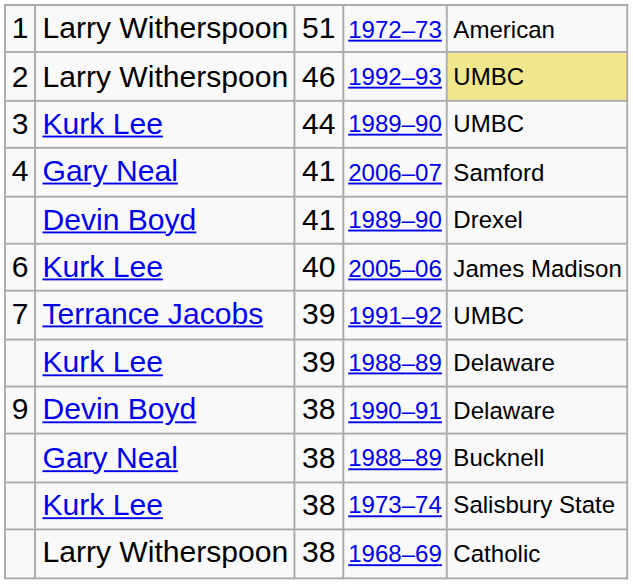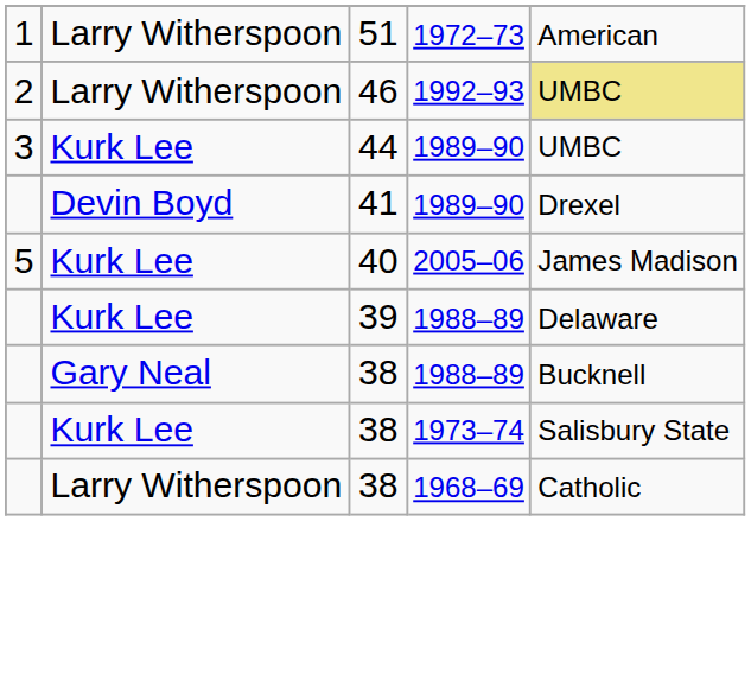 <table class="wikitable">
 <tr>
 </tr>
 <tr>
 <td>1</td>
 <td>Larry Witherspoon</td>
 <td>51</td>
 <td style="font-size:80%;"><a href='#'>1972–73</a></td>
 <td style="font-size:80%;">American</td>
 </tr>
 <tr>
 <td>2</td>
 <td>Larry Witherspoon</td>
 <td>46</td>
 <td style="font-size:80%;"><a href='#'>1992–93</a></td>
 <td style="background: khaki; font-size:80%;">UMBC</td>
 </tr>
 <tr>
 <td>3</td>
 <td><a href='#'>Kurk Lee</a></td>
 <td>44</td>
 <td style="font-size:80%;"><a href='#'>1989–90</a></td>
 <td style="font-size:80%;">UMBC</td>
 </tr>
 <tr>
-<td>4</td>
-<td><a href='#'>Gary Neal</a></td>
-<td>41</td>
-<td style="font-size:80%;"><a href='#'>2006–07</a></td>
-<td style="font-size:80%;">Samford</td>
-</tr>
-<tr>
 <td></td>
 <td><a href='#'>Devin Boyd</a></td>
 <td>41</td>
 <td style="font-size:80%;"><a href='#'>1989–90</a></td>
 <td style="font-size:80%;">Drexel</td>
 </tr>
 <tr>
-<td>6</td>
+<td>5</td>
 <td><a href='#'>Kurk Lee</a></td>
 <td>40</td>
 <td style="font-size:80%;"><a href='#'>2005–06</a></td>
 <td style="font-size:80%;">James Madison</td>
 </tr>
 <tr>
-<td>7</td>
-<td><a href='#'>Terrance Jacobs</a></td>
-<td>39</td>
-<td style="font-size:80%;"><a href='#'>1991–92</a></td>
-<td style="font-size:80%;">UMBC</td>
-</tr>
-<tr>
 <td></td>
 <td><a href='#'>Kurk Lee</a></td>
 <td>39</td>
 <td style="font-size:80%;"><a href='#'>1988–89</a></td>
-<td style="font-size:80%;">Delaware</td>
-</tr>
-<tr>
-<td>9</td>
-<td><a href='#'>Devin Boyd</a></td>
-<td>38</td>
-<td style="font-size:80%;"><a href='#'>1990–91</a></td>
 <td style="font-size:80%;">Delaware</td>
 </tr>
 <tr>
 <td></td>
 <td><a href='#'>Gary Neal</a></td>
 <td>38</td>
 <td style="font-size:80%;"><a href='#'>1988–89</a></td>
 <td style="font-size:80%;">Bucknell</td>
 </tr>
 <tr>
 <td></td>
 <td><a href='#'>Kurk Lee</a></td>
 <td>38</td>
 <td style="font-size:80%;"><a href='#'>1973–74</a></td>
 <td style="font-size:80%;">Salisbury State</td>
 </tr>
 <tr>
 <td></td>
 <td>Larry Witherspoon</td>
 <td>38</td>
 <td style="font-size:80%;"><a href='#'>1968–69</a></td>
 <td style="font-size:80%;">Catholic</td>
 </tr>
 </table>
